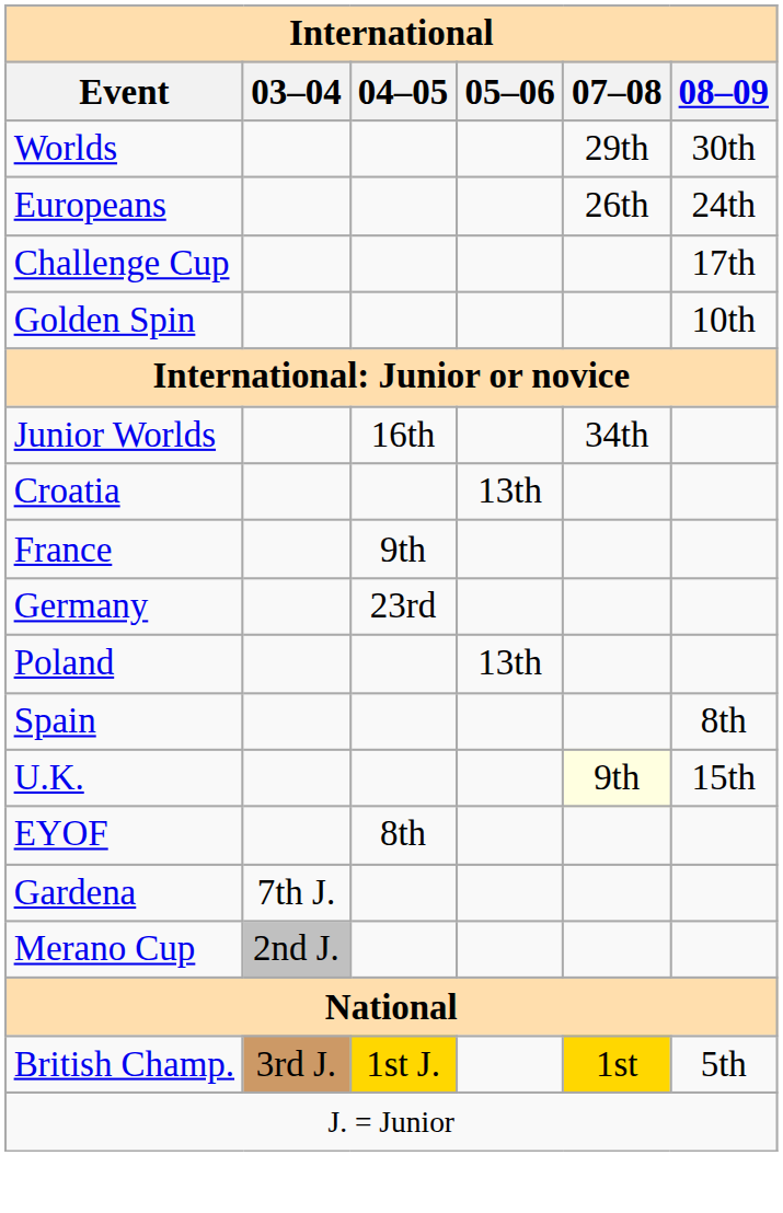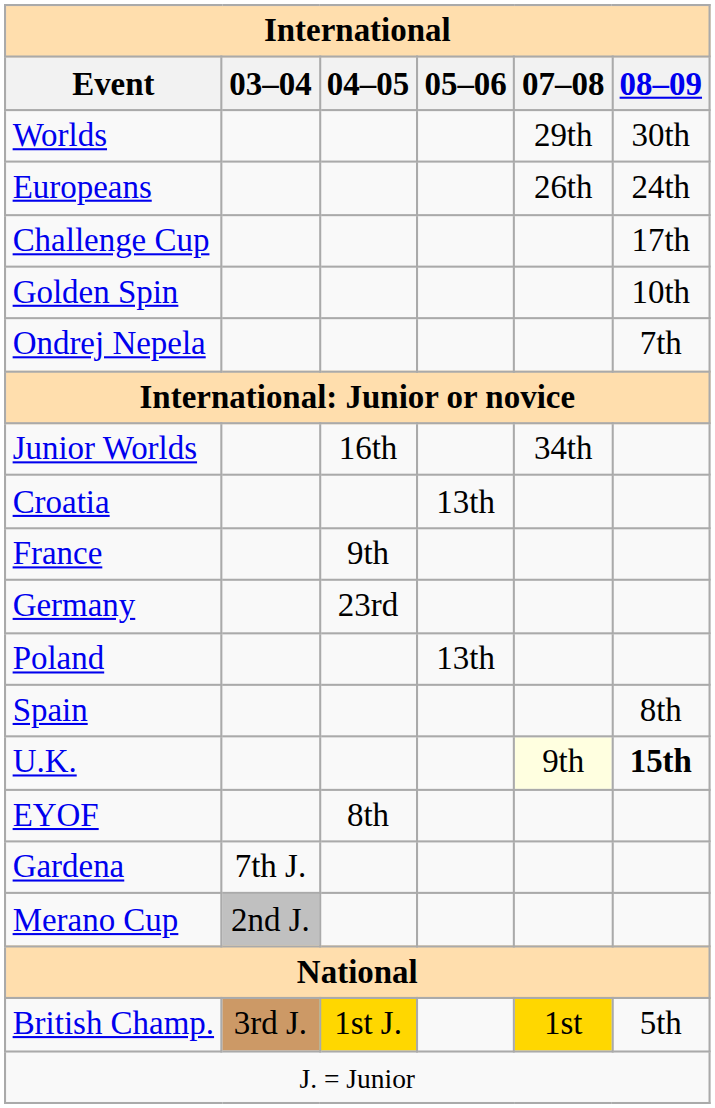 <table class="wikitable" style="text-align:center">
 <tr>
 <th colspan="6" style="background-color: #ffdead; " align="center">International</th>
 </tr>
 <tr>
 <th>Event</th>
 <th>03–04</th>
 <th>04–05</th>
 <th>05–06</th>
 <th>07–08</th>
 <th><a href='#'>08–09</a></th>
 </tr>
 <tr>
 <td align=left><a href='#'>Worlds</a></td>
 <td></td>
 <td></td>
 <td></td>
 <td>29th</td>
 <td>30th</td>
 </tr>
 <tr>
 <td align=left><a href='#'>Europeans</a></td>
 <td></td>
 <td></td>
 <td></td>
 <td>26th</td>
 <td>24th</td>
 </tr>
 <tr>
 <td align=left><a href='#'>Challenge Cup</a></td>
 <td></td>
 <td></td>
 <td></td>
 <td></td>
 <td>17th</td>
 </tr>
 <tr>
 <td align=left><a href='#'>Golden Spin</a></td>
 <td></td>
 <td></td>
 <td></td>
 <td></td>
 <td>10th</td>
+</tr>
+<tr>
+<td align=left><a href='#'>Ondrej Nepela</a></td>
+<td></td>
+<td></td>
+<td></td>
+<td></td>
+<td>7th</td>
 </tr>
 <tr>
 <th colspan="6" style="background-color: #ffdead; " align="center">International: Junior or novice</th>
 </tr>
 <tr>
 <td align=left><a href='#'>Junior Worlds</a></td>
 <td></td>
 <td>16th</td>
 <td></td>
 <td>34th</td>
 <td></td>
 </tr>
 <tr>
 <td align=left> <a href='#'>Croatia</a></td>
 <td></td>
 <td></td>
 <td>13th</td>
 <td></td>
 <td></td>
 </tr>
 <tr>
 <td align=left> <a href='#'>France</a></td>
 <td></td>
 <td>9th</td>
 <td></td>
 <td></td>
 <td></td>
 </tr>
 <tr>
 <td align=left> <a href='#'>Germany</a></td>
 <td></td>
 <td>23rd</td>
 <td></td>
 <td></td>
 <td></td>
 </tr>
 <tr>
 <td align=left> <a href='#'>Poland</a></td>
 <td></td>
 <td></td>
 <td>13th</td>
 <td></td>
 <td></td>
 </tr>
 <tr>
 <td align=left> <a href='#'>Spain</a></td>
 <td></td>
 <td></td>
 <td></td>
 <td></td>
 <td>8th</td>
 </tr>
 <tr>
 <td align=left> <a href='#'>U.K.</a></td>
 <td></td>
 <td></td>
 <td></td>
 <td style="background: lightyellow;">9th</td>
-<td>15th</td>
+<td><strong>15th</strong></td>
 </tr>
 <tr>
 <td align=left><a href='#'>EYOF</a></td>
 <td></td>
 <td>8th</td>
 <td></td>
 <td></td>
 <td></td>
 </tr>
 <tr>
 <td align=left><a href='#'>Gardena</a></td>
 <td>7th J.</td>
 <td></td>
 <td></td>
 <td></td>
 <td></td>
 </tr>
 <tr>
 <td align=left><a href='#'>Merano Cup</a></td>
 <td bgcolor="silver">2nd J.</td>
 <td></td>
 <td></td>
 <td></td>
 <td></td>
 </tr>
 <tr>
 <th colspan="6" style="background-color: #ffdead; " align="center">National</th>
 </tr>
 <tr>
 <td align="left"><a href='#'>British Champ.</a></td>
 <td bgcolor="cc9966">3rd J.</td>
 <td bgcolor="gold">1st J.</td>
 <td></td>
 <td bgcolor="gold">1st</td>
 <td>5th</td>
 </tr>
 <tr>
 <td colspan="6" align="center"><small>J. = Junior </small></td>
 </tr>
 </table>
